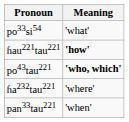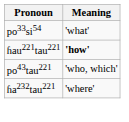 <table class="wikitable">
 <tr>
 <th>Pronoun</th>
 <th>Meaning</th>
 </tr>
 <tr>
 <td>po<sup>33</sup>si<sup>54</sup></td>
 <td>'what'</td>
 </tr>
 <tr>
 <td>ɦau<sup>221</sup>tau<sup>221</sup></td>
 <td><strong>'how'</strong></td>
 </tr>
 <tr>
 <td>po<sup>43</sup>tau<sup>221</sup></td>
-<td><strong>'who, which'</strong></td>
+<td>'who, which'</td>
 </tr>
 <tr>
 <td>ɦa<sup>232</sup>tau<sup>221</sup></td>
 <td>'where'</td>
 </tr>
-<tr>
-<td>pan<sup>33</sup>tau<sup>221</sup></td>
-<td>'when'</td>
-</tr>
 </table>
